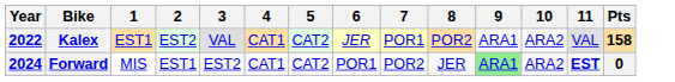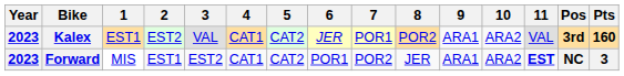 <table class="wikitable" style="text-align:center;">
 <tr>
 <th>Year</th>
 <th>Bike</th>
 <th>1</th>
 <th>2</th>
 <th>3</th>
 <th>4</th>
 <th>5</th>
 <th>6</th>
 <th>7</th>
 <th>8</th>
 <th>9</th>
 <th>10</th>
 <th>11</th>
+<th>Pos</th>
 <th>Pts</th>
 </tr>
 <tr>
-<th><a href='#'>2022</a></th>
+<th><a href='#'>2023</a></th>
 <th><a href='#'>Kalex</a></th>
 <td style="background:#ffdf9f;"><a href='#'>EST1</a><br></td>
 <td style="background:#dfffdf;"><a href='#'>EST2</a><br></td>
 <td style="background:#dfdfdf;"><a href='#'>VAL</a><br></td>
 <td style="background:#ffdf9f;"><a href='#'>CAT1</a><br></td>
 <td style="background:#dfffdf;"><a href='#'>CAT2</a><br></td>
 <td style="background:#ffffbf;"><em><a href='#'>JER</a></em><br></td>
 <td style="background:#ffffbf;"><a href='#'>POR1</a><br></td>
 <td style="background:#ffdf9f;"><a href='#'>POR2</a><br></td>
 <td><a href='#'>ARA1</a></td>
 <td><a href='#'>ARA2</a></td>
 <td style="background:#dfdfdf;"><a href='#'>VAL</a><br></td>
-<th style="background:#ffdf9f;">158</th>
+<th style="background:#ffdf9f;">3rd</th>
+<th style="background:#ffdf9f;">160</th>
 </tr>
 <tr>
-<th><a href='#'>2024</a></th>
+<th><a href='#'>2023</a></th>
 <th><a href='#'>Forward</a></th>
 <td style="background:#FFFFFF;"><a href='#'>MIS</a><br></td>
 <td><a href='#'>EST1</a></td>
 <td><a href='#'>EST2</a></td>
 <td><a href='#'>CAT1</a></td>
 <td><a href='#'>CAT2</a></td>
 <td><a href='#'>POR1</a></td>
 <td><a href='#'>POR2</a></td>
 <td><a href='#'>JER</a></td>
-<td style="background: lightgreen;"><a href='#'>ARA1</a></td>
+<td><a href='#'>ARA1</a></td>
 <td><a href='#'>ARA2</a></td>
 <td><strong><a href='#'>EST</a></strong></td>
-<th>0</th>
+<th>NC</th>
+<th>3</th>
 </tr>
 </table>
